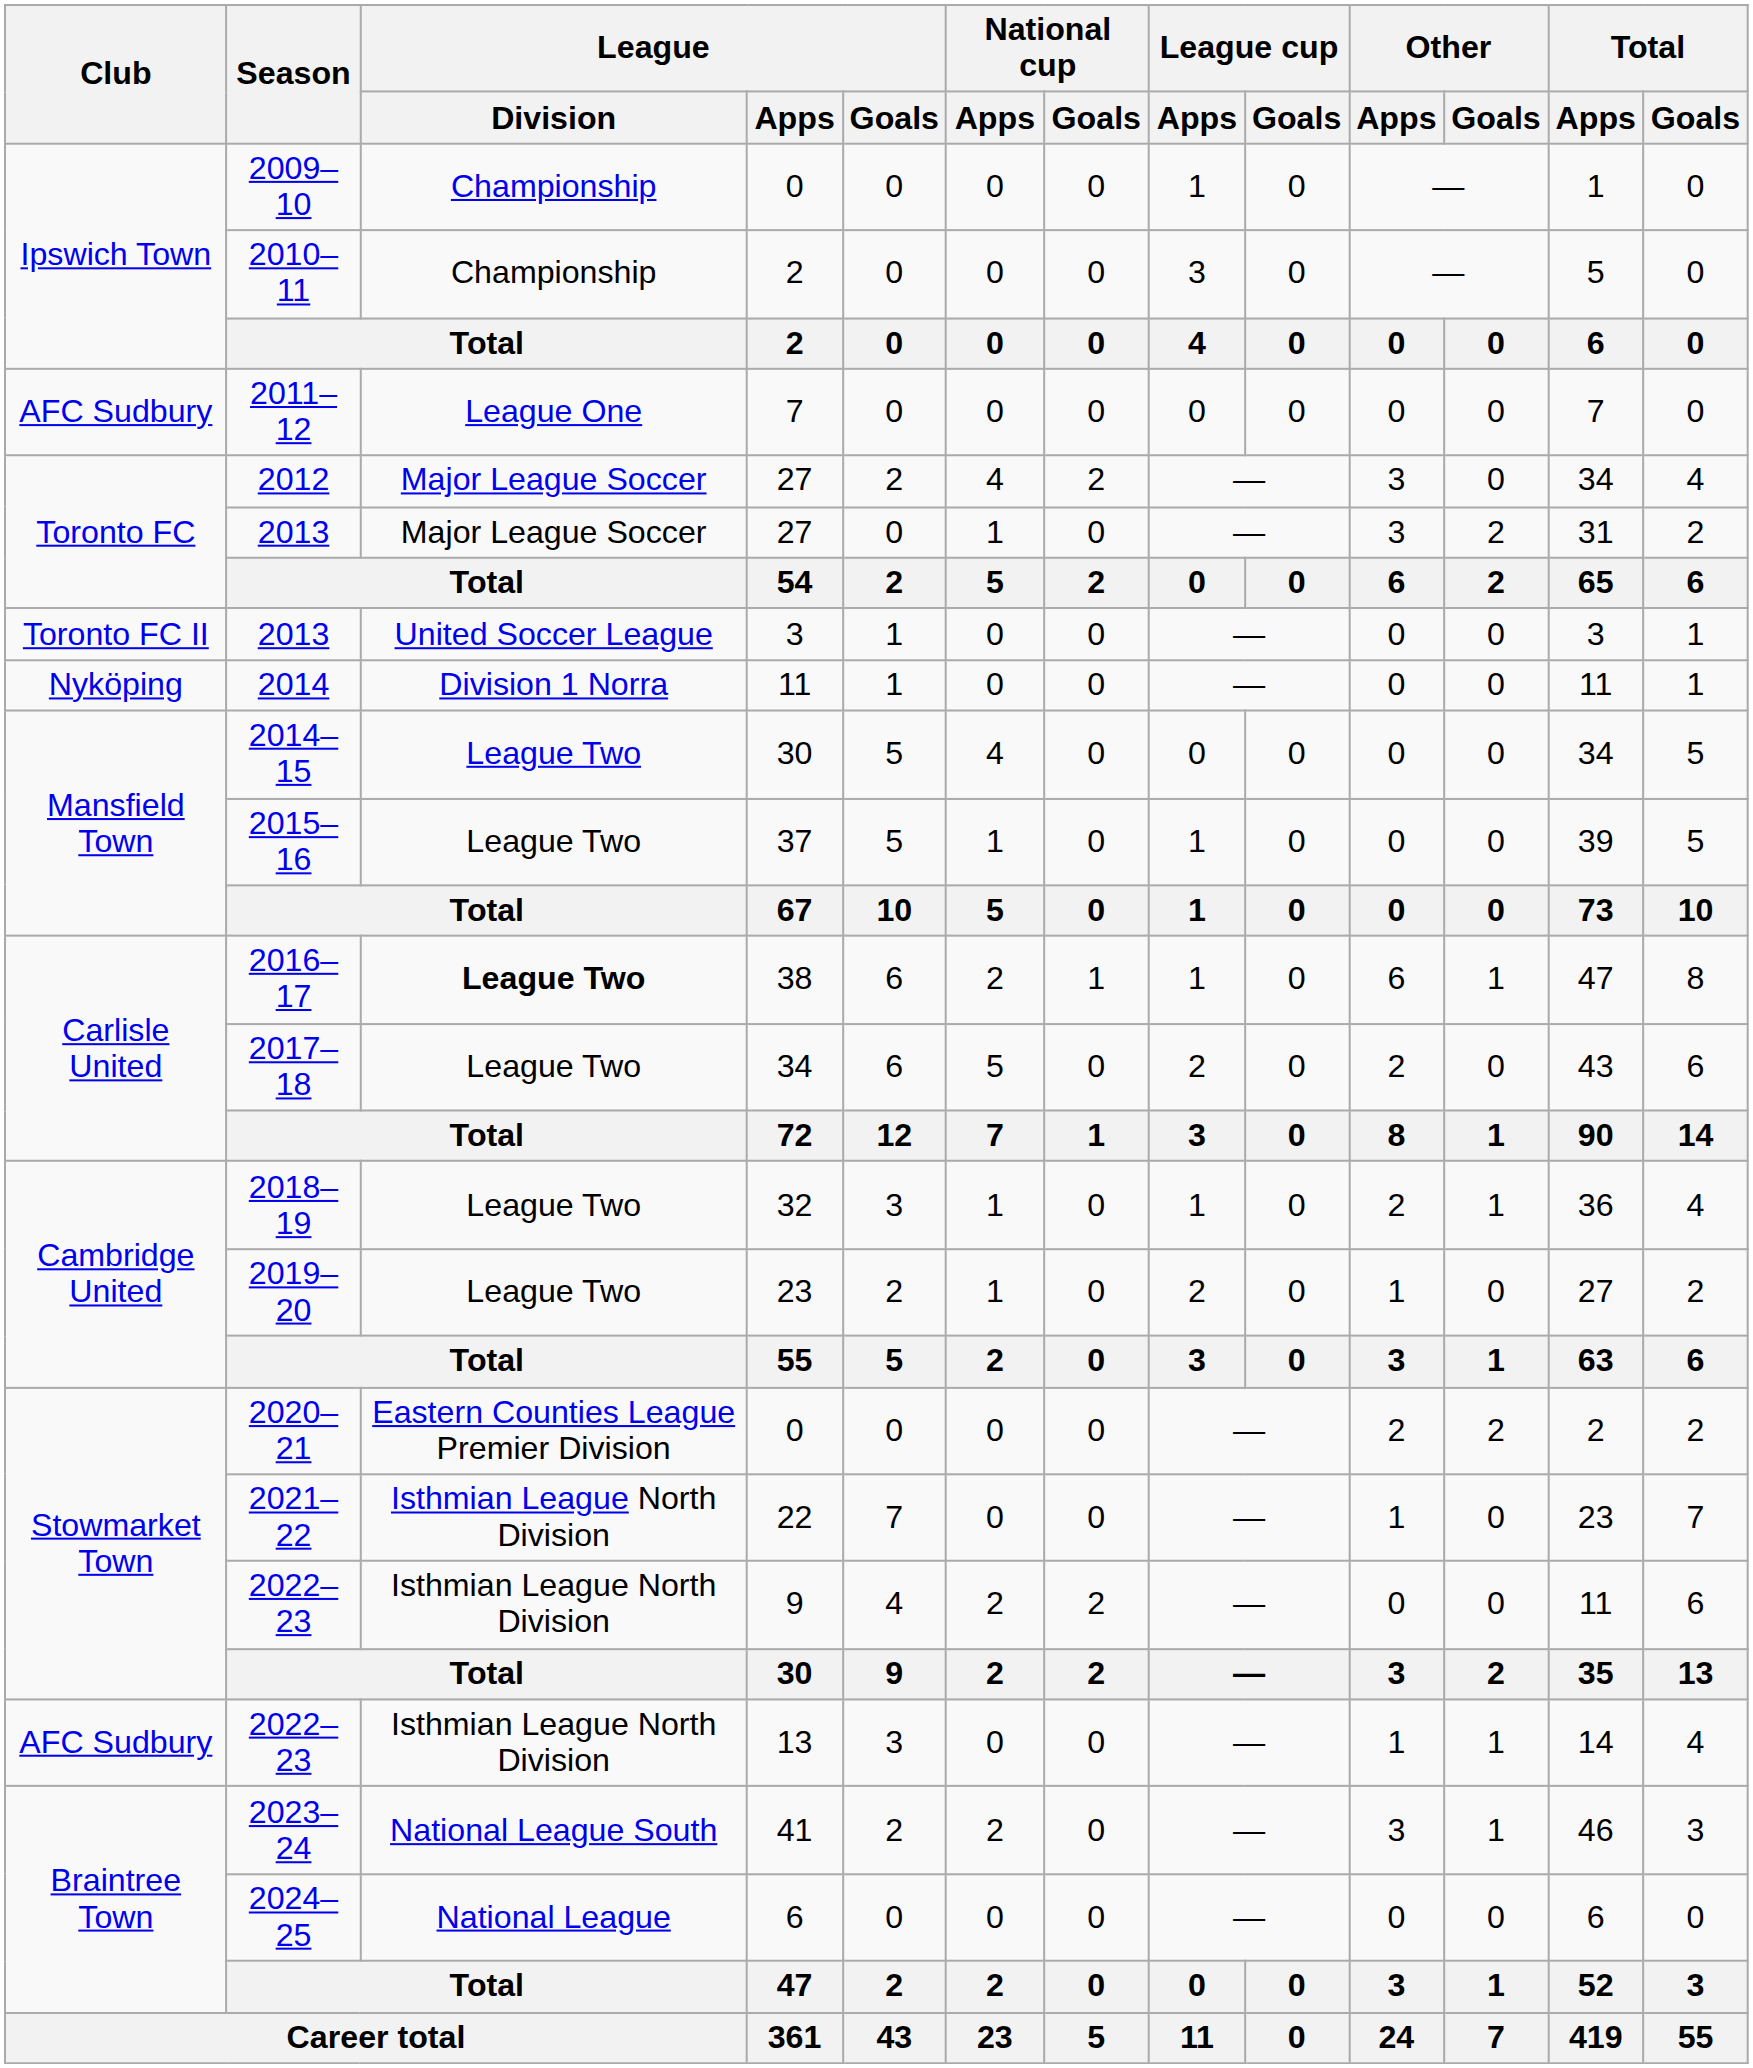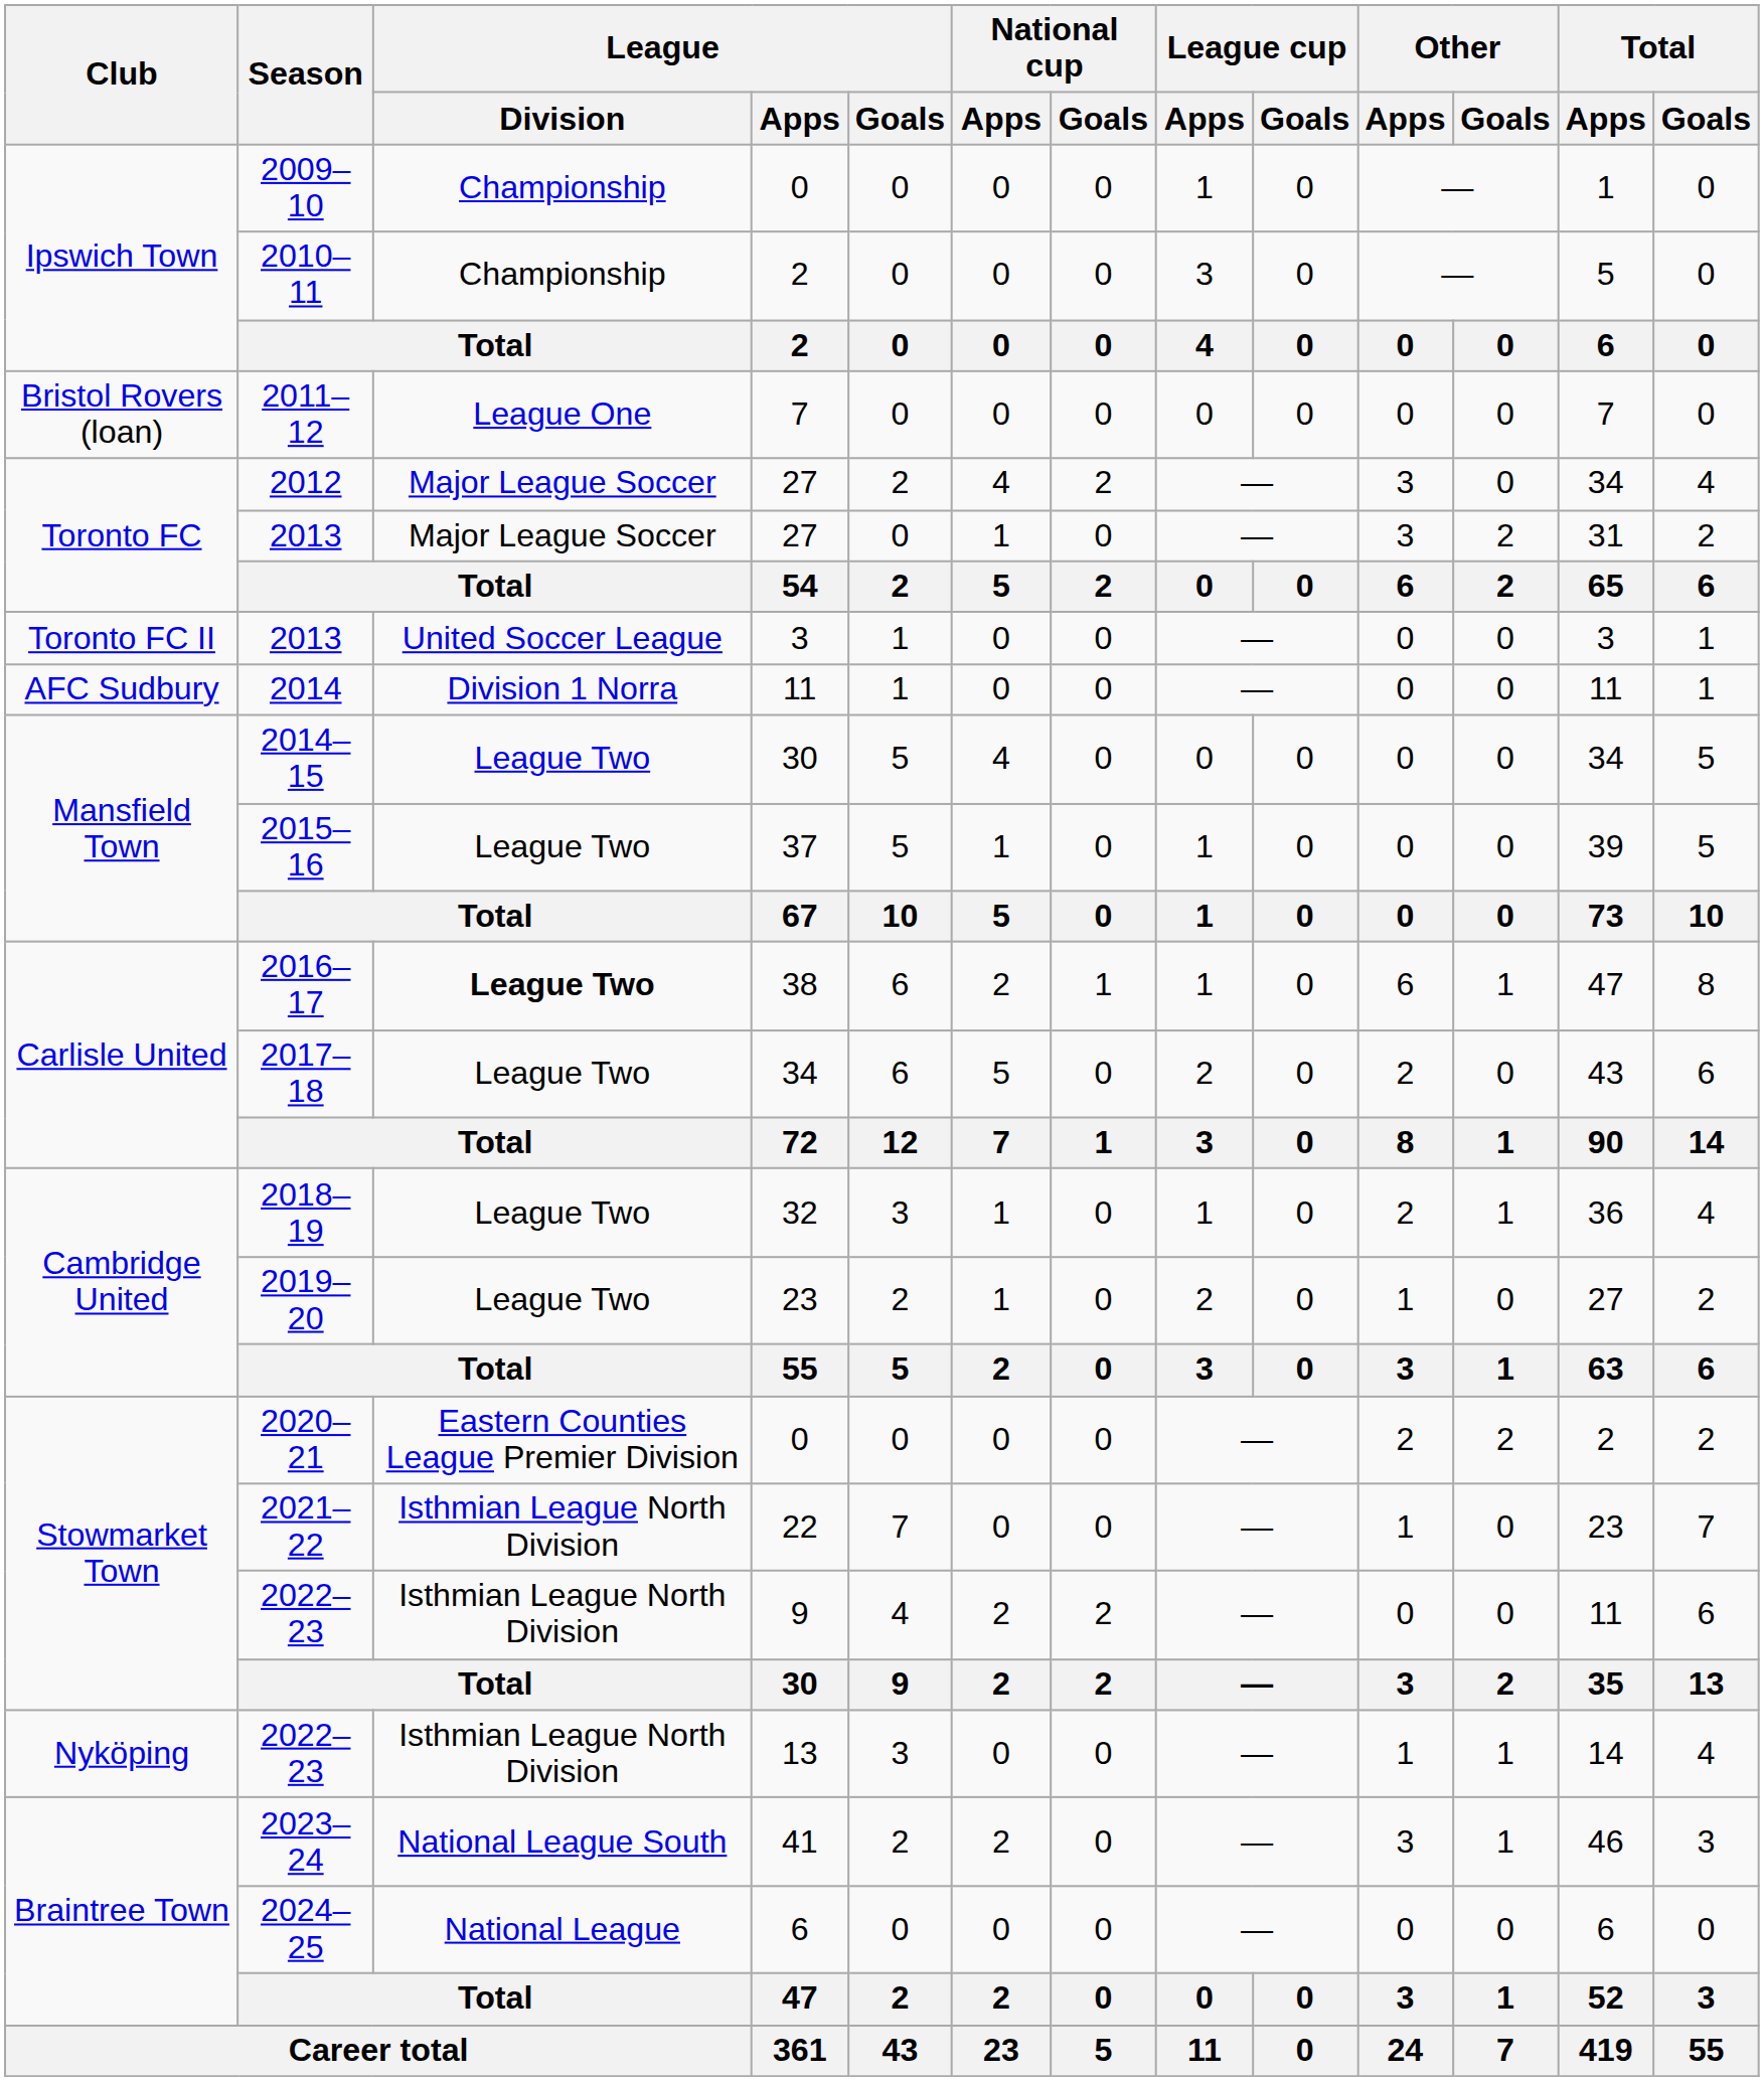 <table class="wikitable" style="text-align:center">
 <tr>
 <th rowspan="2">Club</th>
 <th rowspan="2">Season</th>
 <th colspan="3">League</th>
 <th colspan="2">National cup</th>
 <th colspan="2">League cup</th>
 <th colspan="2">Other</th>
 <th colspan="2">Total</th>
 </tr>
 <tr>
 <th>Division</th>
 <th>Apps</th>
 <th>Goals</th>
 <th>Apps</th>
 <th>Goals</th>
 <th>Apps</th>
 <th>Goals</th>
 <th>Apps</th>
 <th>Goals</th>
 <th>Apps</th>
 <th>Goals</th>
 </tr>
 <tr>
 <td rowspan="3"><a href='#'>Ipswich Town</a></td>
 <td><a href='#'>2009–10</a></td>
 <td><a href='#'>Championship</a></td>
 <td>0</td>
 <td>0</td>
 <td>0</td>
 <td>0</td>
 <td>1</td>
 <td>0</td>
 <td colspan="2">—</td>
 <td>1</td>
 <td>0</td>
 </tr>
 <tr>
 <td><a href='#'>2010–11</a></td>
 <td>Championship</td>
 <td>2</td>
 <td>0</td>
 <td>0</td>
 <td>0</td>
 <td>3</td>
 <td>0</td>
 <td colspan="2">—</td>
 <td>5</td>
 <td>0</td>
 </tr>
 <tr>
 <th colspan="2">Total</th>
 <th>2</th>
 <th>0</th>
 <th>0</th>
 <th>0</th>
 <th>4</th>
 <th>0</th>
 <th>0</th>
 <th>0</th>
 <th>6</th>
 <th>0</th>
 </tr>
 <tr>
-<td><a href='#'>AFC Sudbury</a></td>
+<td><a href='#'>Bristol Rovers</a> (loan)</td>
 <td><a href='#'>2011–12</a></td>
 <td><a href='#'>League One</a></td>
 <td>7</td>
 <td>0</td>
 <td>0</td>
 <td>0</td>
 <td>0</td>
 <td>0</td>
 <td>0</td>
 <td>0</td>
 <td>7</td>
 <td>0</td>
 </tr>
 <tr>
 <td rowspan="3"><a href='#'>Toronto FC</a></td>
 <td><a href='#'>2012</a></td>
 <td><a href='#'>Major League Soccer</a></td>
 <td>27</td>
 <td>2</td>
 <td>4</td>
 <td>2</td>
 <td colspan="2">—</td>
 <td>3</td>
 <td>0</td>
 <td>34</td>
 <td>4</td>
 </tr>
 <tr>
 <td><a href='#'>2013</a></td>
 <td>Major League Soccer</td>
 <td>27</td>
 <td>0</td>
 <td>1</td>
 <td>0</td>
 <td colspan="2">—</td>
 <td>3</td>
 <td>2</td>
 <td>31</td>
 <td>2</td>
 </tr>
 <tr>
 <th colspan="2">Total</th>
 <th>54</th>
 <th>2</th>
 <th>5</th>
 <th>2</th>
 <th>0</th>
 <th>0</th>
 <th>6</th>
 <th>2</th>
 <th>65</th>
 <th>6</th>
 </tr>
 <tr>
 <td><a href='#'>Toronto FC II</a></td>
 <td><a href='#'>2013</a></td>
 <td><a href='#'>United Soccer League</a></td>
 <td>3</td>
 <td>1</td>
 <td>0</td>
 <td>0</td>
 <td colspan="2">—</td>
 <td>0</td>
 <td>0</td>
 <td>3</td>
 <td>1</td>
 </tr>
 <tr>
-<td><a href='#'>Nyköping</a></td>
+<td><a href='#'>AFC Sudbury</a></td>
 <td><a href='#'>2014</a></td>
 <td><a href='#'>Division 1 Norra</a></td>
 <td>11</td>
 <td>1</td>
 <td>0</td>
 <td>0</td>
 <td colspan="2">—</td>
 <td>0</td>
 <td>0</td>
 <td>11</td>
 <td>1</td>
 </tr>
 <tr>
 <td rowspan="3"><a href='#'>Mansfield Town</a></td>
 <td><a href='#'>2014–15</a></td>
 <td><a href='#'>League Two</a></td>
 <td>30</td>
 <td>5</td>
 <td>4</td>
 <td>0</td>
 <td>0</td>
 <td>0</td>
 <td>0</td>
 <td>0</td>
 <td>34</td>
 <td>5</td>
 </tr>
 <tr>
 <td><a href='#'>2015–16</a></td>
 <td>League Two</td>
 <td>37</td>
 <td>5</td>
 <td>1</td>
 <td>0</td>
 <td>1</td>
 <td>0</td>
 <td>0</td>
 <td>0</td>
 <td>39</td>
 <td>5</td>
 </tr>
 <tr>
 <th colspan="2">Total</th>
 <th>67</th>
 <th>10</th>
 <th>5</th>
 <th>0</th>
 <th>1</th>
 <th>0</th>
 <th>0</th>
 <th>0</th>
 <th>73</th>
 <th>10</th>
 </tr>
 <tr>
 <td rowspan="3"><a href='#'>Carlisle United</a></td>
 <td><a href='#'>2016–17</a></td>
 <td><strong>League Two</strong></td>
 <td>38</td>
 <td>6</td>
 <td>2</td>
 <td>1</td>
 <td>1</td>
 <td>0</td>
 <td>6</td>
 <td>1</td>
 <td>47</td>
 <td>8</td>
 </tr>
 <tr>
 <td><a href='#'>2017–18</a></td>
 <td>League Two</td>
 <td>34</td>
 <td>6</td>
 <td>5</td>
 <td>0</td>
 <td>2</td>
 <td>0</td>
 <td>2</td>
 <td>0</td>
 <td>43</td>
 <td>6</td>
 </tr>
 <tr>
 <th colspan="2">Total</th>
 <th>72</th>
 <th>12</th>
 <th>7</th>
 <th>1</th>
 <th>3</th>
 <th>0</th>
 <th>8</th>
 <th>1</th>
 <th>90</th>
 <th>14</th>
 </tr>
 <tr>
 <td rowspan="3"><a href='#'>Cambridge United</a></td>
 <td><a href='#'>2018–19</a></td>
 <td>League Two</td>
 <td>32</td>
 <td>3</td>
 <td>1</td>
 <td>0</td>
 <td>1</td>
 <td>0</td>
 <td>2</td>
 <td>1</td>
 <td>36</td>
 <td>4</td>
 </tr>
 <tr>
 <td><a href='#'>2019–20</a></td>
 <td>League Two</td>
 <td>23</td>
 <td>2</td>
 <td>1</td>
 <td>0</td>
 <td>2</td>
 <td>0</td>
 <td>1</td>
 <td>0</td>
 <td>27</td>
 <td>2</td>
 </tr>
 <tr>
 <th colspan="2">Total</th>
 <th>55</th>
 <th>5</th>
 <th>2</th>
 <th>0</th>
 <th>3</th>
 <th>0</th>
 <th>3</th>
 <th>1</th>
 <th>63</th>
 <th>6</th>
 </tr>
 <tr>
 <td rowspan="4"><a href='#'>Stowmarket Town</a></td>
 <td><a href='#'>2020–21</a></td>
 <td><a href='#'>Eastern Counties League</a> Premier Division</td>
 <td>0</td>
 <td>0</td>
 <td>0</td>
 <td>0</td>
 <td colspan="2">—</td>
 <td>2</td>
 <td>2</td>
 <td>2</td>
 <td>2</td>
 </tr>
 <tr>
 <td><a href='#'>2021–22</a></td>
 <td><a href='#'>Isthmian League</a> North Division</td>
 <td>22</td>
 <td>7</td>
 <td>0</td>
 <td>0</td>
 <td colspan="2">—</td>
 <td>1</td>
 <td>0</td>
 <td>23</td>
 <td>7</td>
 </tr>
 <tr>
 <td><a href='#'>2022–23</a></td>
 <td>Isthmian League North Division</td>
 <td>9</td>
 <td>4</td>
 <td>2</td>
 <td>2</td>
 <td colspan="2">—</td>
 <td>0</td>
 <td>0</td>
 <td>11</td>
 <td>6</td>
 </tr>
 <tr>
 <th colspan="2">Total</th>
 <th>30</th>
 <th>9</th>
 <th>2</th>
 <th>2</th>
 <th colspan="2">—</th>
 <th>3</th>
 <th>2</th>
 <th>35</th>
 <th>13</th>
 </tr>
 <tr>
-<td><a href='#'>AFC Sudbury</a></td>
+<td><a href='#'>Nyköping</a></td>
 <td><a href='#'>2022–23</a></td>
 <td>Isthmian League North Division</td>
 <td>13</td>
 <td>3</td>
 <td>0</td>
 <td>0</td>
 <td colspan="2">—</td>
 <td>1</td>
 <td>1</td>
 <td>14</td>
 <td>4</td>
 </tr>
 <tr>
 <td rowspan="3"><a href='#'>Braintree Town</a></td>
 <td><a href='#'>2023–24</a></td>
 <td><a href='#'>National League South</a></td>
 <td>41</td>
 <td>2</td>
 <td>2</td>
 <td>0</td>
 <td colspan="2">—</td>
 <td>3</td>
 <td>1</td>
 <td>46</td>
 <td>3</td>
 </tr>
 <tr>
 <td><a href='#'>2024–25</a></td>
 <td><a href='#'>National League</a></td>
 <td>6</td>
 <td>0</td>
 <td>0</td>
 <td>0</td>
 <td colspan="2">—</td>
 <td>0</td>
 <td>0</td>
 <td>6</td>
 <td>0</td>
 </tr>
 <tr>
 <th colspan="2">Total</th>
 <th>47</th>
 <th>2</th>
 <th>2</th>
 <th>0</th>
 <th>0</th>
 <th>0</th>
 <th>3</th>
 <th>1</th>
 <th>52</th>
 <th>3</th>
 </tr>
 <tr>
 <th colspan="3">Career total</th>
 <th>361</th>
 <th>43</th>
 <th>23</th>
 <th>5</th>
 <th>11</th>
 <th>0</th>
 <th>24</th>
 <th>7</th>
 <th>419</th>
 <th>55</th>
 </tr>
 </table>
